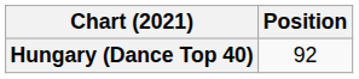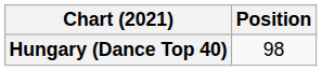 <table class="wikitable plainrowheaders" style="text-align:center">
 <tr>
 <th scope="col">Chart (2021)</th>
 <th scope="col">Position</th>
 </tr>
 <tr>
 <th scope="row">Hungary (Dance Top 40)</th>
-<td>92</td>
+<td>98</td>
 </tr>
 </table>
